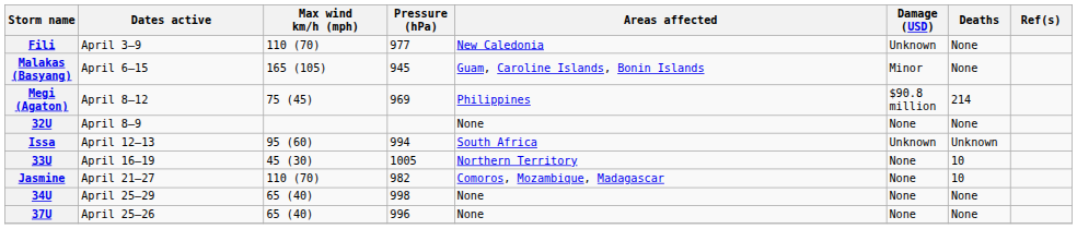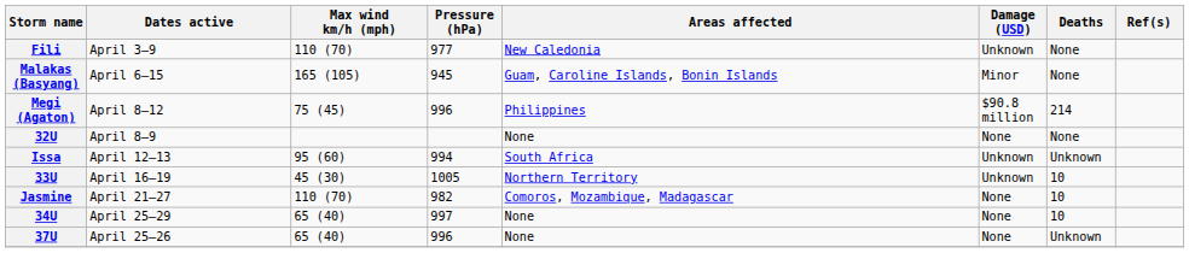 <table class="wikitable sortable">
 <tr>
 <th width="5%">Storm name</th>
 <th width="15%">Dates active</th>
 <th width="10%">Max wind<br>km/h (mph)</th>
 <th width="5%">Pressure<br>(hPa)</th>
 <th width="35%">Areas affected</th>
 <th width="5%">Damage<br>(<a href='#'>USD</a>)</th>
 <th width="5%">Deaths</th>
 <th width="5%">Ref(s)</th>
 </tr>
 <tr>
 <th><a href='#'>Fili</a></th>
 <td>April 3–9</td>
 <td>110 (70)</td>
 <td>977</td>
 <td><a href='#'>New Caledonia</a></td>
 <td>Unknown</td>
 <td>None</td>
 <td></td>
 </tr>
 <tr>
 <th><a href='#'>Malakas (Basyang)</a></th>
 <td>April 6–15</td>
 <td>165 (105)</td>
 <td>945</td>
 <td><a href='#'>Guam</a>, <a href='#'>Caroline Islands</a>, <a href='#'>Bonin Islands</a></td>
 <td>Minor</td>
 <td>None</td>
 <td></td>
 </tr>
 <tr>
 <th><a href='#'>Megi (Agaton)</a></th>
 <td>April 8–12</td>
 <td>75 (45)</td>
-<td>969</td>
+<td>996</td>
 <td><a href='#'>Philippines</a></td>
 <td>$90.8 million</td>
 <td>214</td>
 <td></td>
 </tr>
 <tr>
 <th><a href='#'>32U</a></th>
 <td>April 8–9</td>
 <td></td>
 <td></td>
 <td>None</td>
 <td>None</td>
 <td>None</td>
 <td></td>
 </tr>
 <tr>
 <th><a href='#'>Issa</a></th>
 <td>April 12–13</td>
 <td>95 (60)</td>
 <td>994</td>
 <td><a href='#'>South Africa</a></td>
 <td>Unknown</td>
 <td>Unknown</td>
 <td></td>
 </tr>
 <tr>
 <th><a href='#'>33U</a></th>
 <td>April 16–19</td>
 <td>45 (30)</td>
 <td>1005</td>
 <td><a href='#'>Northern Territory</a></td>
-<td>None</td>
+<td>Unknown</td>
 <td>10</td>
 <td></td>
 </tr>
 <tr>
 <th><a href='#'>Jasmine</a></th>
 <td>April 21–27</td>
 <td>110 (70)</td>
 <td>982</td>
 <td><a href='#'>Comoros</a>, <a href='#'>Mozambique</a>, <a href='#'>Madagascar</a></td>
 <td>None</td>
 <td>10</td>
 <td></td>
 </tr>
 <tr>
 <th><a href='#'>34U</a></th>
 <td>April 25–29</td>
 <td>65 (40)</td>
-<td>998</td>
+<td>997</td>
 <td>None</td>
 <td>None</td>
-<td>None</td>
+<td>10</td>
 <td></td>
 </tr>
 <tr>
 <th><a href='#'>37U</a></th>
 <td>April 25–26</td>
 <td>65 (40)</td>
 <td>996</td>
 <td>None</td>
 <td>None</td>
-<td>None</td>
+<td>Unknown</td>
 <td></td>
 </tr>
 <tr>
 </tr>
 </table>
